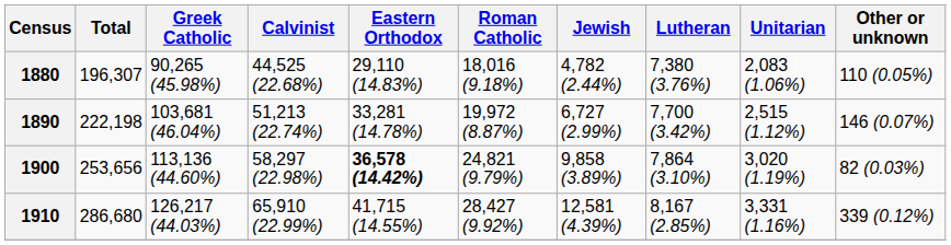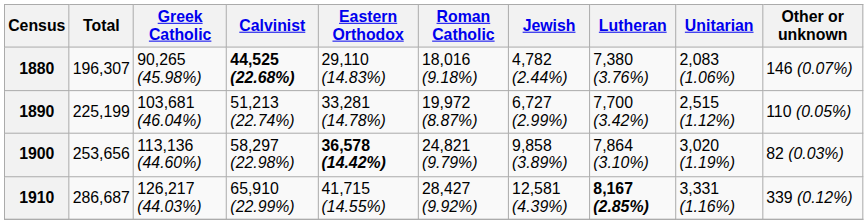 <table class="wikitable">
 <tr>
 <th>Census</th>
 <th>Total</th>
 <th><a href='#'>Greek Catholic</a></th>
 <th><a href='#'>Calvinist</a></th>
 <th><a href='#'>Eastern Orthodox</a></th>
 <th><a href='#'>Roman Catholic</a></th>
 <th><a href='#'>Jewish</a></th>
 <th><a href='#'>Lutheran</a></th>
 <th><a href='#'>Unitarian</a></th>
 <th>Other or unknown</th>
 </tr>
 <tr>
 <th>1880</th>
 <td>196,307</td>
 <td>90,265 <em>(45.98%)</em></td>
-<td>44,525 <em>(22.68%)</em></td>
+<td><strong>44,525 <em>(22.68%)</em></strong></td>
 <td>29,110 <em>(14.83%)</em></td>
 <td>18,016 <em>(9.18%)</em></td>
 <td>4,782 <em>(2.44%)</em></td>
 <td>7,380 <em>(3.76%)</em></td>
 <td>2,083 <em>(1.06%)</em></td>
-<td>110 <em>(0.05%)</em></td>
+<td>146 <em>(0.07%)</em></td>
 </tr>
 <tr>
 <th>1890</th>
-<td>222,198</td>
+<td>225,199</td>
 <td>103,681 <em>(46.04%)</em></td>
 <td>51,213 <em>(22.74%)</em></td>
 <td>33,281 <em>(14.78%)</em></td>
 <td>19,972 <em>(8.87%)</em></td>
 <td>6,727 <em>(2.99%)</em></td>
 <td>7,700 <em>(3.42%)</em></td>
 <td>2,515 <em>(1.12%)</em></td>
-<td>146 <em>(0.07%)</em></td>
+<td>110 <em>(0.05%)</em></td>
 </tr>
 <tr>
 <th>1900</th>
 <td>253,656</td>
 <td>113,136 <em>(44.60%)</em></td>
 <td>58,297 <em>(22.98%)</em></td>
 <td><strong>36,578 <em>(14.42%)</em></strong></td>
 <td>24,821 <em>(9.79%)</em></td>
 <td>9,858 <em>(3.89%)</em></td>
 <td>7,864 <em>(3.10%)</em></td>
 <td>3,020 <em>(1.19%)</em></td>
 <td>82 <em>(0.03%)</em></td>
 </tr>
 <tr>
 <th>1910</th>
-<td>286,680</td>
+<td>286,687</td>
 <td>126,217 <em>(44.03%)</em></td>
 <td>65,910 <em>(22.99%)</em></td>
 <td>41,715 <em>(14.55%)</em></td>
 <td>28,427 <em>(9.92%)</em></td>
 <td>12,581 <em>(4.39%)</em></td>
-<td>8,167 <em>(2.85%)</em></td>
+<td><strong>8,167 <em>(2.85%)</em></strong></td>
 <td>3,331 <em>(1.16%)</em></td>
 <td>339 <em>(0.12%)</em></td>
 </tr>
 <tr>
 </tr>
 </table>
